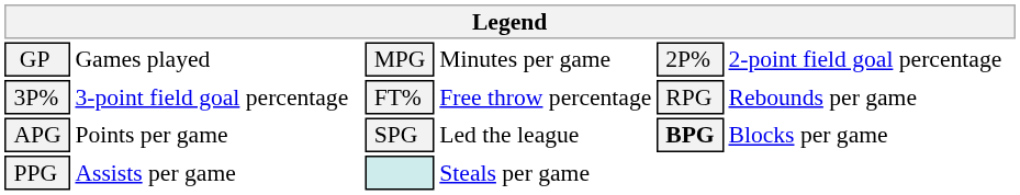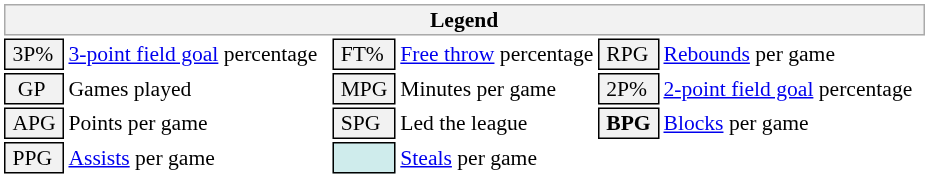 <table class="toccolours" style="font-size: 90%; white-space: nowrap">
 <tr>
 <th colspan="6" style="background-color: #F2F2F2; border: 1px solid #AAAAAA;">Legend</th>
+</tr>
+<tr>
+<td style="background-color: #F2F2F2; border: 1px solid black"> 3P% </td>
+<td style="padding-right: 8px"><a href='#'>3-point field goal</a> percentage</td>
+<td style="background-color: #F2F2F2; border: 1px solid black"> FT% </td>
+<td><a href='#'>Free throw</a> percentage</td>
+<td style="background-color: #F2F2F2; border: 1px solid black;"> RPG </td>
+<td><a href='#'>Rebounds</a> per game</td>
 </tr>
 <tr>
 <td style="background-color: #F2F2F2; border: 1px solid black;">  GP</td>
 <td>Games played</td>
 <td style="background-color: #F2F2F2; border: 1px solid black"> MPG </td>
 <td>Minutes per game</td>
 <td style="background-color: #F2F2F2; border: 1px solid black;"> 2P% </td>
 <td style="padding-right: 8px"><a href='#'>2-point field goal</a> percentage</td>
-</tr>
-<tr>
-<td style="background-color: #F2F2F2; border: 1px solid black"> 3P% </td>
-<td style="padding-right: 8px"><a href='#'>3-point field goal</a> percentage</td>
-<td style="background-color: #F2F2F2; border: 1px solid black"> FT% </td>
-<td><a href='#'>Free throw</a> percentage</td>
-<td style="background-color: #F2F2F2; border: 1px solid black;"> RPG </td>
-<td><a href='#'>Rebounds</a> per game</td>
 </tr>
 <tr>
 <td style="background-color: #F2F2F2; border: 1px solid black"> APG </td>
 <td>Points per game</td>
 <td style="background-color: #F2F2F2; border: 1px solid black"> SPG </td>
 <td>Led the league</td>
 <td style="background-color: #F2F2F2; border: 1px solid black;"><strong> BPG </strong></td>
 <td><a href='#'>Blocks</a> per game</td>
 </tr>
 <tr>
 <td style="background-color: #F2F2F2; border: 1px solid black"> PPG </td>
 <td><a href='#'>Assists</a> per game</td>
 <td style="background-color: #CFECEC; border: 1px solid black"> <strong> </strong> </td>
 <td><a href='#'>Steals</a> per game</td>
 </tr>
 <tr>
 </tr>
 </table>
